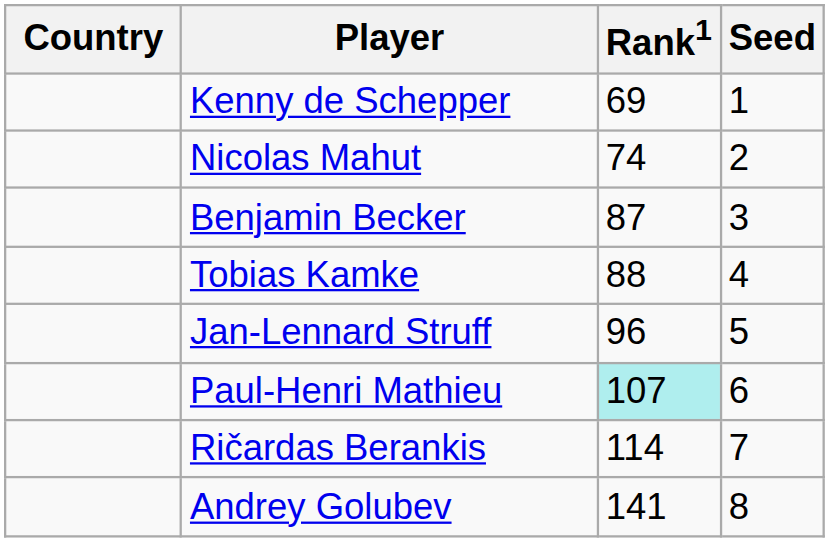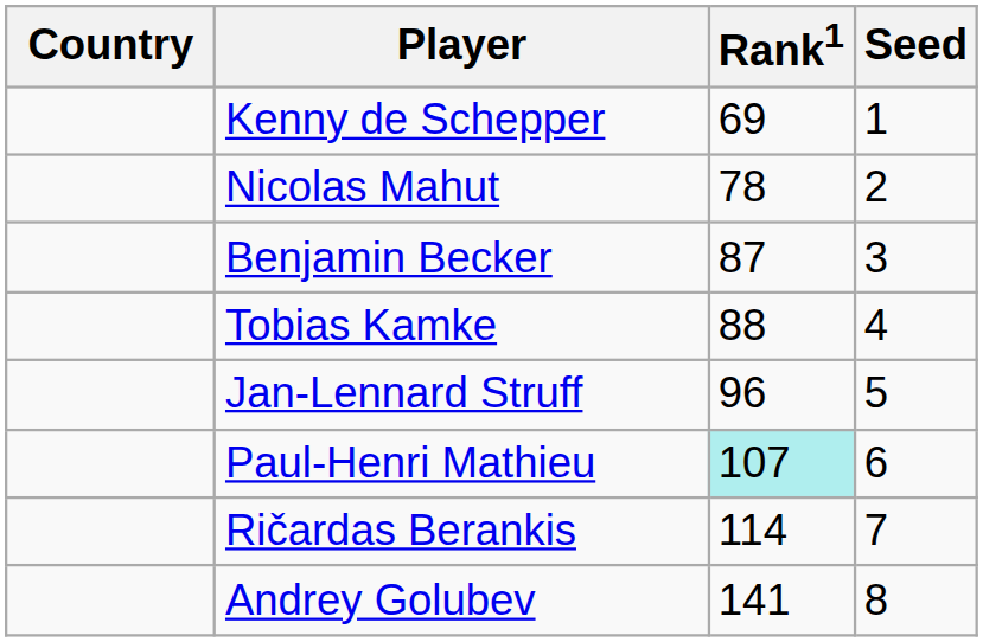 <table class="sortable wikitable">
 <tr>
 <th width="70">Country</th>
 <th width="175">Player</th>
 <th>Rank<sup>1</sup></th>
 <th>Seed</th>
 </tr>
 <tr>
 <td></td>
 <td><a href='#'>Kenny de Schepper</a></td>
 <td>69</td>
 <td>1</td>
 </tr>
 <tr>
 <td></td>
 <td><a href='#'>Nicolas Mahut</a></td>
-<td>74</td>
+<td>78</td>
 <td>2</td>
 </tr>
 <tr>
 <td></td>
 <td><a href='#'>Benjamin Becker</a></td>
 <td>87</td>
 <td>3</td>
 </tr>
 <tr>
 <td></td>
 <td><a href='#'>Tobias Kamke</a></td>
 <td>88</td>
 <td>4</td>
 </tr>
 <tr>
 <td></td>
 <td><a href='#'>Jan-Lennard Struff</a></td>
 <td>96</td>
 <td>5</td>
 </tr>
 <tr>
 <td></td>
 <td><a href='#'>Paul-Henri Mathieu</a></td>
 <td style="background: paleturquoise;">107</td>
 <td>6</td>
 </tr>
 <tr>
 <td></td>
 <td><a href='#'>Ričardas Berankis</a></td>
 <td>114</td>
 <td>7</td>
 </tr>
 <tr>
 <td></td>
 <td><a href='#'>Andrey Golubev</a></td>
 <td>141</td>
 <td>8</td>
 </tr>
 </table>
